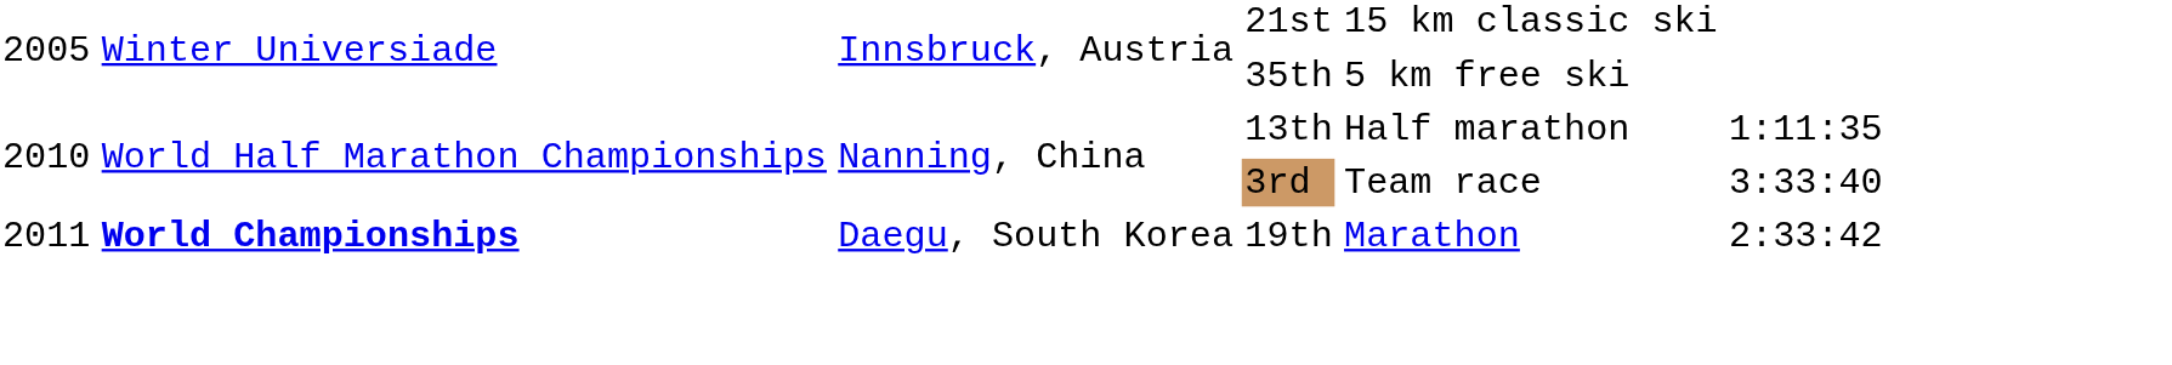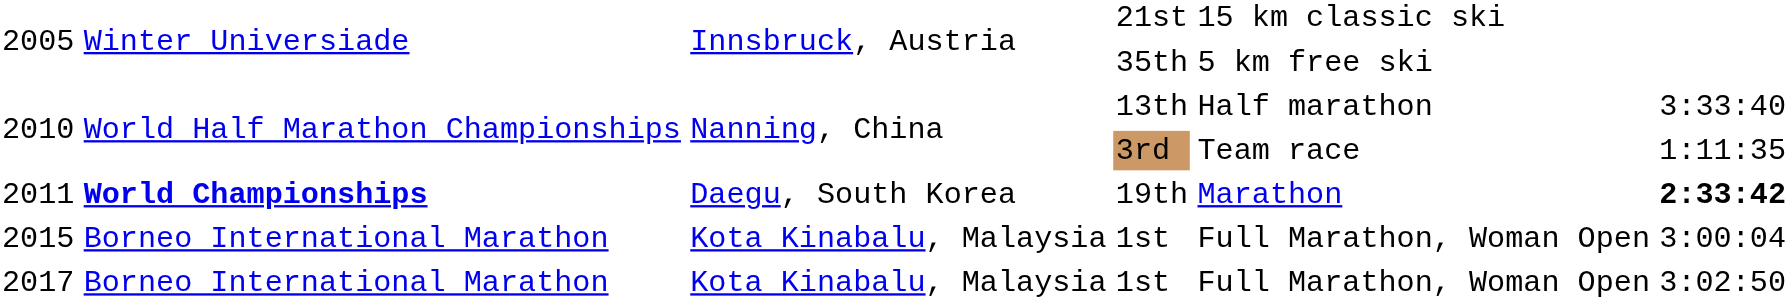 <table>
 <tr>
 <td rowspan=2>2005</td>
 <td rowspan=2><a href='#'>Winter Universiade</a></td>
 <td rowspan=2><a href='#'>Innsbruck</a>, Austria</td>
 <td>21st</td>
 <td>15 km classic ski</td>
 <td></td>
 </tr>
 <tr>
 <td>35th</td>
 <td>5 km free ski</td>
 <td></td>
 </tr>
 <tr>
 <td rowspan=2>2010</td>
 <td rowspan=2><a href='#'>World Half Marathon Championships</a></td>
 <td rowspan=2><a href='#'>Nanning</a>, China</td>
 <td>13th</td>
 <td>Half marathon</td>
-<td>1:11:35</td>
+<td>3:33:40</td>
 </tr>
 <tr>
 <td bgcolor=cc9966>3rd</td>
 <td>Team race</td>
-<td>3:33:40</td>
+<td>1:11:35</td>
 </tr>
 <tr>
 <td>2011</td>
 <td><strong><a href='#'>World Championships</a></strong></td>
 <td><a href='#'>Daegu</a>, South Korea</td>
 <td>19th</td>
 <td><a href='#'>Marathon</a></td>
-<td>2:33:42</td>
+<td><strong>2:33:42</strong></td>
+</tr>
+<tr>
+<td>2015</td>
+<td><a href='#'>Borneo International Marathon</a></td>
+<td><a href='#'>Kota Kinabalu</a>, Malaysia</td>
+<td>1st</td>
+<td>Full Marathon, Woman Open</td>
+<td>3:00:04</td>
+</tr>
+<tr>
+<td>2017</td>
+<td><a href='#'>Borneo International Marathon</a></td>
+<td><a href='#'>Kota Kinabalu</a>, Malaysia</td>
+<td>1st</td>
+<td>Full Marathon, Woman Open</td>
+<td>3:02:50</td>
 </tr>
 </table>
